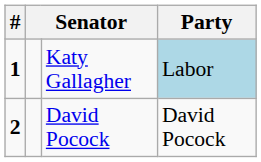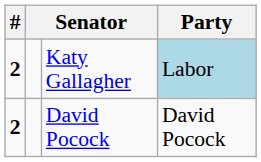 <table class="wikitable" style="float:right;clear:right;width:30%">
 <tr>
 <th>#</th>
 <th colspan="2">Senator</th>
 <th>Party</th>
 </tr>
 <tr>
-<td align=center><strong>1</strong></td>
+<td align=center><strong>2</strong></td>
 <td> </td>
 <td><a href='#'>Katy Gallagher</a></td>
 <td style="background: lightblue;">Labor</td>
 </tr>
 <tr>
 <td align=center><strong>2</strong></td>
 <td> </td>
 <td><a href='#'>David Pocock</a></td>
 <td>David Pocock</td>
 </tr>
 </table>
